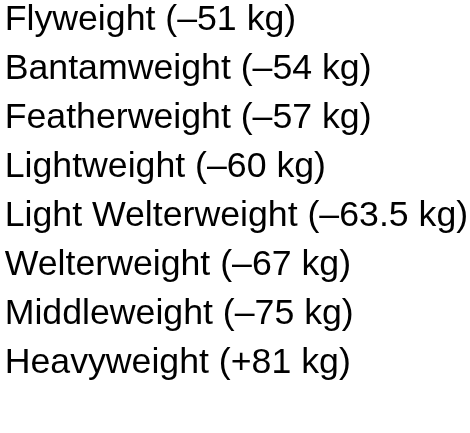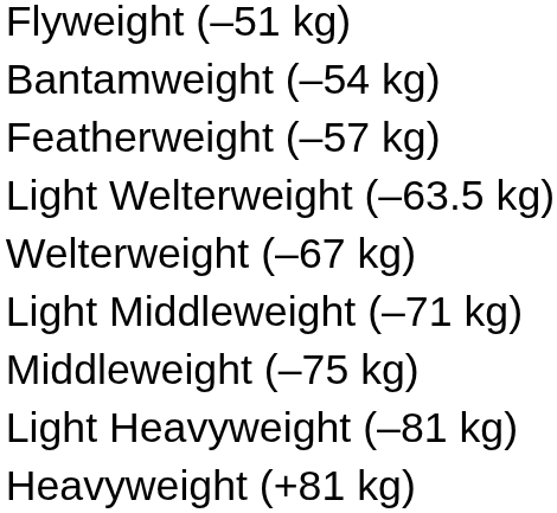 <table>
 <tr>
 <td>Flyweight (–51 kg)</td>
 <td></td>
 <td></td>
 <td></td>
 </tr>
 <tr>
 <td>Bantamweight (–54 kg)</td>
 <td></td>
 <td></td>
 <td></td>
 </tr>
 <tr>
 <td>Featherweight (–57 kg)</td>
 <td></td>
 <td></td>
 <td></td>
 </tr>
 <tr>
-<td>Lightweight (–60 kg)</td>
-<td></td>
-<td></td>
-<td></td>
-</tr>
-<tr>
 <td>Light Welterweight (–63.5 kg)</td>
 <td></td>
 <td></td>
 <td></td>
 </tr>
 <tr>
 <td>Welterweight (–67 kg)</td>
 <td></td>
 <td></td>
 <td></td>
 </tr>
 <tr>
+<td>Light Middleweight (–71 kg)</td>
+<td></td>
+<td></td>
+<td></td>
+</tr>
+<tr>
 <td>Middleweight (–75 kg)</td>
+<td></td>
+<td></td>
+<td></td>
+</tr>
+<tr>
+<td>Light Heavyweight (–81 kg)</td>
 <td></td>
 <td></td>
 <td></td>
 </tr>
 <tr>
 <td>Heavyweight (+81 kg)</td>
 <td></td>
 <td></td>
 <td></td>
 </tr>
 <tr>
 </tr>
 </table>
